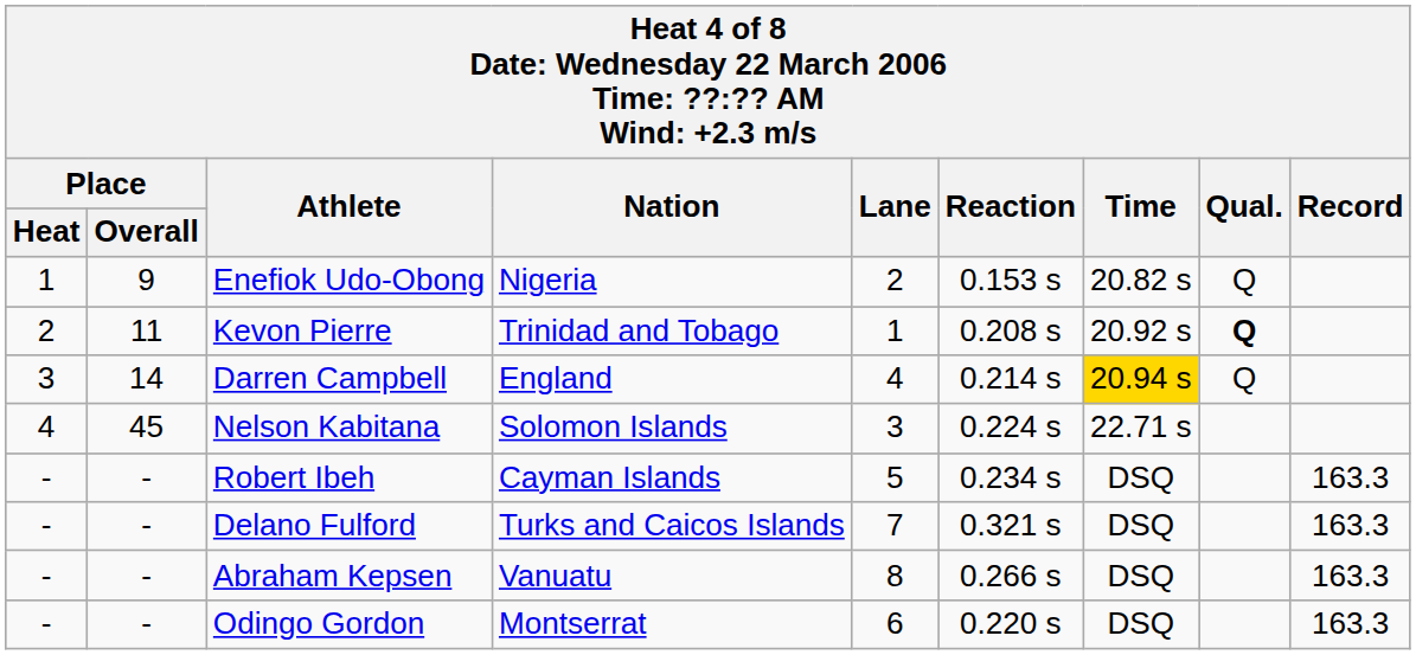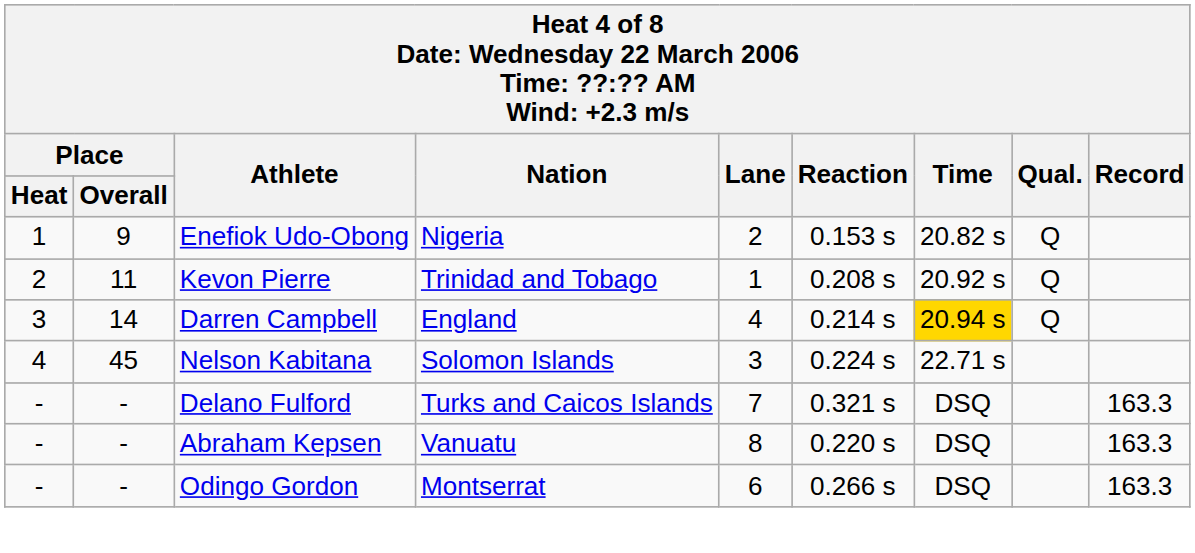 <table class="wikitable">
 <tr>
 <th colspan=9>Heat 4 of 8 <br> Date: Wednesday 22 March 2006 <br> Time: ??:?? AM <br> Wind: +2.3 m/s</th>
 </tr>
 <tr>
 <th colspan=2>Place</th>
 <th rowspan=2>Athlete</th>
 <th rowspan=2>Nation</th>
 <th rowspan=2>Lane</th>
 <th rowspan=2>Reaction</th>
 <th rowspan=2>Time</th>
 <th rowspan=2>Qual.</th>
 <th rowspan=2>Record</th>
 </tr>
 <tr>
 <th>Heat</th>
 <th>Overall</th>
 </tr>
 <tr>
 <td align="center">1</td>
 <td align="center">9</td>
 <td align="left"><a href='#'>Enefiok Udo-Obong</a></td>
 <td align="left"> <a href='#'>Nigeria</a></td>
 <td align="center">2</td>
 <td align="center">0.153 s</td>
 <td align="center">20.82 s</td>
 <td align="center">Q</td>
 <td align="center"></td>
 </tr>
 <tr>
 <td align="center">2</td>
 <td align="center">11</td>
 <td align="left"><a href='#'>Kevon Pierre</a></td>
 <td align="left"> <a href='#'>Trinidad and Tobago</a></td>
 <td align="center">1</td>
 <td align="center">0.208 s</td>
 <td align="center">20.92 s</td>
-<td align="center"><strong>Q</strong></td>
+<td align="center">Q</td>
 <td align="center"></td>
 </tr>
 <tr>
 <td align="center">3</td>
 <td align="center">14</td>
 <td align="left"><a href='#'>Darren Campbell</a></td>
 <td align="left"> <a href='#'>England</a></td>
 <td align="center">4</td>
 <td align="center">0.214 s</td>
 <td align="center" style="background: gold;">20.94 s</td>
 <td align="center">Q</td>
 <td align="center"></td>
 </tr>
 <tr>
 <td align="center">4</td>
 <td align="center">45</td>
 <td align="left"><a href='#'>Nelson Kabitana</a></td>
 <td align="left"> <a href='#'>Solomon Islands</a></td>
 <td align="center">3</td>
 <td align="center">0.224 s</td>
 <td align="center">22.71 s</td>
 <td align="center"></td>
 <td align="center"></td>
 </tr>
 <tr>
 <td align="center">-</td>
 <td align="center">-</td>
-<td align="left"><a href='#'>Robert Ibeh</a></td>
-<td align="left"> <a href='#'>Cayman Islands</a></td>
-<td align="center">5</td>
-<td align="center">0.234 s</td>
-<td align="center">DSQ</td>
-<td align="center"></td>
-<td align="center">163.3</td>
-</tr>
-<tr>
-<td align="center">-</td>
-<td align="center">-</td>
 <td align="left"><a href='#'>Delano Fulford</a></td>
 <td align="left"> <a href='#'>Turks and Caicos Islands</a></td>
 <td align="center">7</td>
 <td align="center">0.321 s</td>
 <td align="center">DSQ</td>
 <td align="center"></td>
 <td align="center">163.3</td>
 </tr>
 <tr>
 <td align="center">-</td>
 <td align="center">-</td>
 <td align="left"><a href='#'>Abraham Kepsen</a></td>
 <td align="left"> <a href='#'>Vanuatu</a></td>
 <td align="center">8</td>
-<td align="center">0.266 s</td>
+<td align="center">0.220 s</td>
 <td align="center">DSQ</td>
 <td align="center"></td>
 <td align="center">163.3</td>
 </tr>
 <tr>
 <td align="center">-</td>
 <td align="center">-</td>
 <td align="left"><a href='#'>Odingo Gordon</a></td>
 <td align="left"> <a href='#'>Montserrat</a></td>
 <td align="center">6</td>
-<td align="center">0.220 s</td>
+<td align="center">0.266 s</td>
 <td align="center">DSQ</td>
 <td align="center"></td>
 <td align="center">163.3</td>
 </tr>
 </table>
